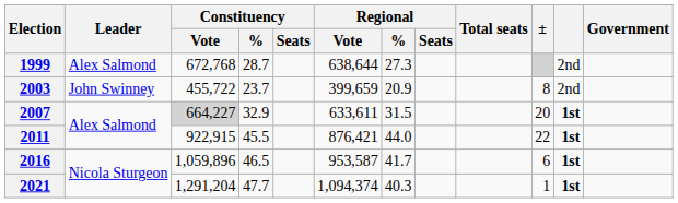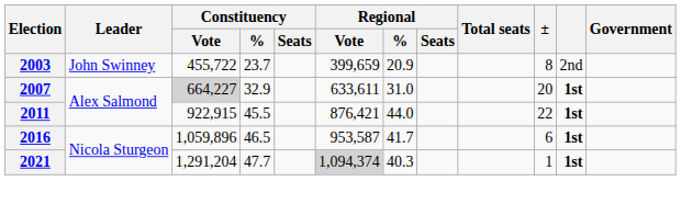 <table class="wikitable" style="text-align:right">
 <tr>
 <th rowspan=2>Election</th>
 <th rowspan=2>Leader</th>
 <th colspan="3">Constituency</th>
 <th colspan="3">Regional</th>
 <th rowspan=2>Total seats</th>
 <th rowspan=2>±</th>
 <th rowspan=2></th>
 <th rowspan=2>Government</th>
 </tr>
 <tr>
 <th>Vote</th>
 <th>%</th>
 <th>Seats</th>
 <th>Vote</th>
 <th>%</th>
 <th>Seats</th>
-</tr>
-<tr>
-<th><a href='#'>1999</a></th>
-<td align=left><a href='#'>Alex Salmond</a></td>
-<td>672,768</td>
-<td>28.7</td>
-<td></td>
-<td>638,644</td>
-<td>27.3</td>
-<td></td>
-<td></td>
-<td bgcolor="lightgrey"></td>
-<td> 2nd</td>
-<td></td>
 </tr>
 <tr>
 <th><a href='#'>2003</a></th>
 <td align=left><a href='#'>John Swinney</a></td>
 <td>455,722</td>
 <td>23.7</td>
 <td></td>
 <td>399,659</td>
 <td>20.9</td>
 <td></td>
 <td></td>
 <td> 8</td>
 <td> 2nd</td>
 <td></td>
 </tr>
 <tr>
 <th><a href='#'>2007</a></th>
 <td rowspan="2" align=left><a href='#'>Alex Salmond</a></td>
 <td style="background: lightgrey;">664,227</td>
 <td>32.9</td>
 <td></td>
 <td>633,611</td>
-<td>31.5</td>
+<td>31.0</td>
 <td></td>
 <td></td>
 <td> 20</td>
 <td> <strong>1st</strong></td>
 <td></td>
 </tr>
 <tr>
 <th><a href='#'>2011</a></th>
 <td>922,915</td>
 <td>45.5</td>
 <td></td>
 <td>876,421</td>
 <td>44.0</td>
 <td></td>
 <td></td>
 <td> 22</td>
 <td> <strong>1st</strong></td>
 <td></td>
 </tr>
 <tr>
 <th><a href='#'>2016</a></th>
 <td rowspan=2 align=left><a href='#'>Nicola Sturgeon</a></td>
 <td>1,059,896</td>
 <td>46.5</td>
 <td></td>
 <td>953,587</td>
 <td>41.7</td>
 <td></td>
 <td></td>
 <td> 6</td>
 <td> <strong>1st</strong></td>
 <td></td>
 </tr>
 <tr>
 <th><a href='#'>2021</a></th>
 <td>1,291,204</td>
 <td>47.7</td>
 <td></td>
-<td>1,094,374</td>
+<td style="background: lightgrey;">1,094,374</td>
 <td>40.3</td>
 <td></td>
 <td></td>
 <td> 1</td>
 <td> <strong>1st</strong></td>
 <td></td>
 </tr>
 </table>
